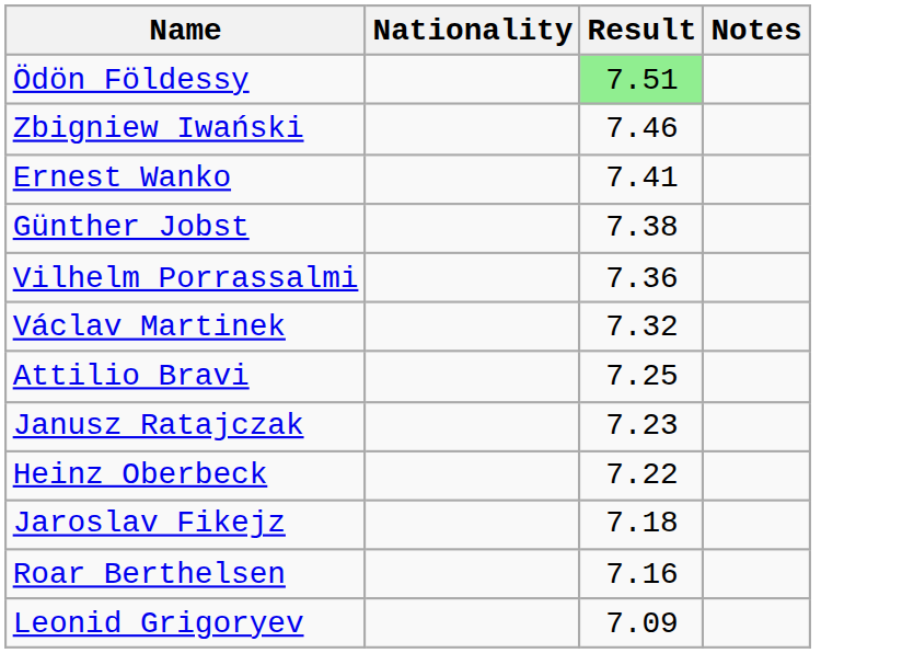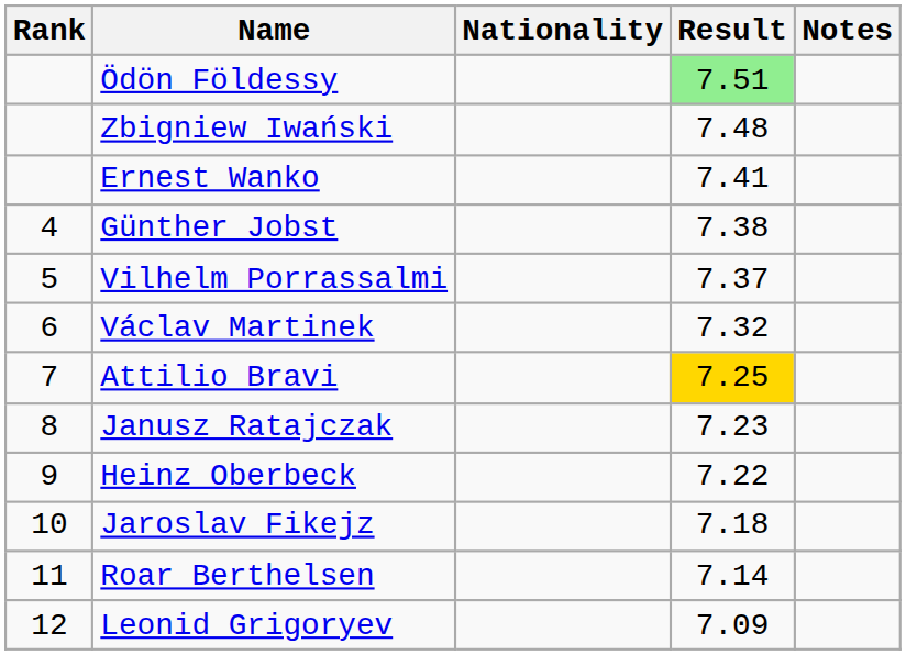 <table class="wikitable sortable" style="text-align:center">
 <tr>
+<th>Rank</th>
 <th>Name</th>
 <th>Nationality</th>
 <th>Result</th>
 <th>Notes</th>
 </tr>
 <tr>
+<td></td>
 <td align=left><a href='#'>Ödön Földessy</a></td>
 <td align=left></td>
 <td style="background: lightgreen;">7.51</td>
 <td></td>
 </tr>
 <tr>
+<td></td>
 <td align=left><a href='#'>Zbigniew Iwański</a></td>
 <td align=left></td>
-<td>7.46</td>
+<td>7.48</td>
 <td></td>
 </tr>
 <tr>
+<td></td>
 <td align=left><a href='#'>Ernest Wanko</a></td>
 <td align=left></td>
 <td>7.41</td>
 <td></td>
 </tr>
 <tr>
+<td>4</td>
 <td align=left><a href='#'>Günther Jobst</a></td>
 <td align=left></td>
 <td>7.38</td>
 <td></td>
 </tr>
 <tr>
+<td>5</td>
 <td align=left><a href='#'>Vilhelm Porrassalmi</a></td>
 <td align=left></td>
-<td>7.36</td>
+<td>7.37</td>
 <td></td>
 </tr>
 <tr>
+<td>6</td>
 <td align=left><a href='#'>Václav Martinek</a></td>
 <td align=left></td>
 <td>7.32</td>
 <td></td>
 </tr>
 <tr>
+<td>7</td>
 <td align=left><a href='#'>Attilio Bravi</a></td>
 <td align=left></td>
-<td>7.25</td>
+<td style="background: gold;">7.25</td>
 <td></td>
 </tr>
 <tr>
+<td>8</td>
 <td align=left><a href='#'>Janusz Ratajczak</a></td>
 <td align=left></td>
 <td>7.23</td>
 <td></td>
 </tr>
 <tr>
+<td>9</td>
 <td align=left><a href='#'>Heinz Oberbeck</a></td>
 <td align=left></td>
 <td>7.22</td>
 <td></td>
 </tr>
 <tr>
+<td>10</td>
 <td align=left><a href='#'>Jaroslav Fikejz</a></td>
 <td align=left></td>
 <td>7.18</td>
 <td></td>
 </tr>
 <tr>
+<td>11</td>
 <td align=left><a href='#'>Roar Berthelsen</a></td>
 <td align=left></td>
-<td>7.16</td>
+<td>7.14</td>
 <td></td>
 </tr>
 <tr>
+<td>12</td>
 <td align=left><a href='#'>Leonid Grigoryev</a></td>
 <td align=left></td>
 <td>7.09</td>
 <td></td>
 </tr>
 </table>
